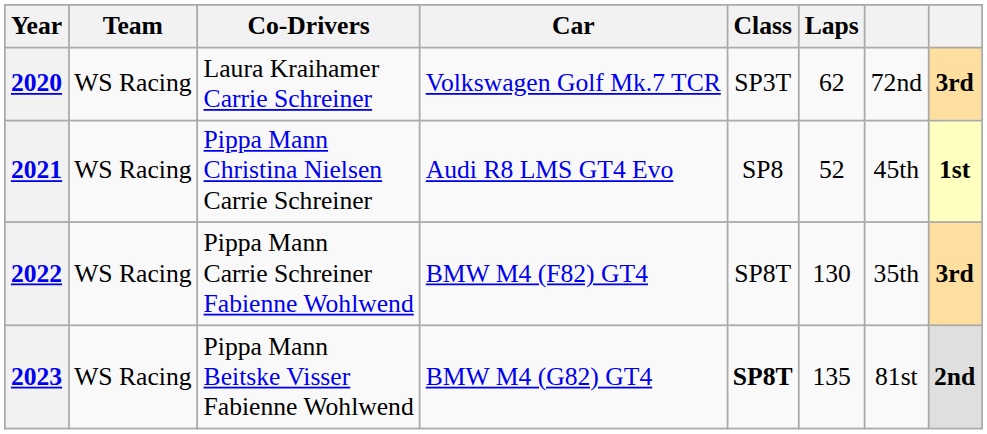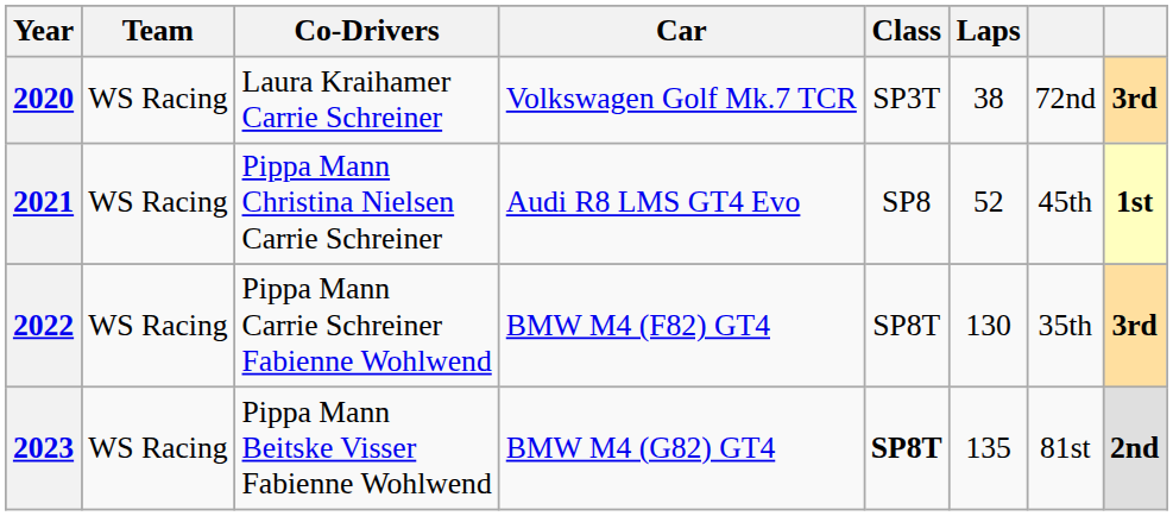 <table class="wikitable" style="font-size:90%">
 <tr>
 <th>Year</th>
 <th>Team</th>
 <th>Co-Drivers</th>
 <th>Car</th>
 <th>Class</th>
 <th>Laps</th>
 <th></th>
 <th></th>
 </tr>
 <tr style="text-align:center;">
 <th><a href='#'>2020</a></th>
 <td align="left" nowrap> WS Racing</td>
 <td align="left" nowrap> Laura Kraihamer<br> <a href='#'>Carrie Schreiner</a></td>
 <td align="left" nowrap><a href='#'>Volkswagen Golf Mk.7 TCR</a></td>
 <td>SP3T</td>
-<td>62</td>
+<td>38</td>
 <td>72nd</td>
 <td style="background:#ffdf9f"><strong>3rd</strong></td>
 </tr>
 <tr style="text-align:center;">
 <th><a href='#'>2021</a></th>
 <td align="left" nowrap> WS Racing</td>
 <td align="left" nowrap> <a href='#'>Pippa Mann</a><br> <a href='#'>Christina Nielsen</a><br> Carrie Schreiner</td>
 <td align="left" nowrap><a href='#'>Audi R8 LMS GT4 Evo</a></td>
 <td>SP8</td>
 <td>52</td>
 <td>45th</td>
 <td style="background:#ffffbf"><strong>1st</strong></td>
 </tr>
 <tr style="text-align:center;">
 <th><a href='#'>2022</a></th>
 <td align="left"> WS Racing</td>
 <td align="left"> Pippa Mann<br> Carrie Schreiner<br> <a href='#'>Fabienne Wohlwend</a></td>
 <td align="left"><a href='#'>BMW M4 (F82) GT4</a></td>
 <td>SP8T</td>
 <td>130</td>
 <td>35th</td>
 <td style="background:#FFDF9F;"><strong>3rd</strong></td>
 </tr>
 <tr style="text-align:center;">
 <th><a href='#'>2023</a></th>
 <td align="left"> WS Racing</td>
 <td align="left"> Pippa Mann<br> <a href='#'>Beitske Visser</a><br> Fabienne Wohlwend</td>
 <td align="left"><a href='#'>BMW M4 (G82) GT4</a></td>
 <td><strong>SP8T</strong></td>
 <td>135</td>
 <td>81st</td>
 <td style="background:#dfdfdf"><strong>2nd</strong></td>
 </tr>
 </table>
